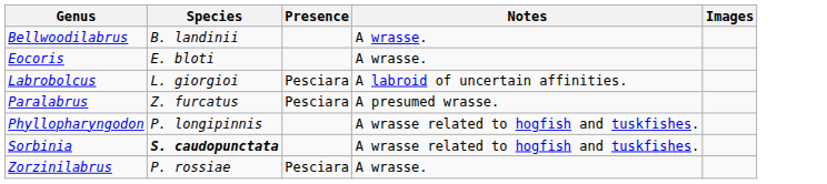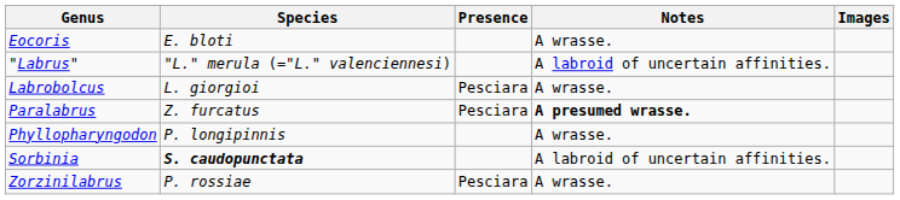 <table class="wikitable" align="center">
 <tr>
 <th>Genus</th>
 <th>Species</th>
 <th>Presence</th>
 <th>Notes</th>
 <th>Images</th>
 </tr>
 <tr>
-<td><em><a href='#'>Bellwoodilabrus</a></em></td>
-<td><em>B. landinii</em></td>
-<td></td>
-<td>A <a href='#'>wrasse</a>.</td>
-<td></td>
-</tr>
-<tr>
 <td><em><a href='#'>Eocoris</a></em></td>
 <td><em>E. bloti</em></td>
 <td></td>
 <td>A wrasse.</td>
 <td></td>
 </tr>
 <tr>
+<td>"<em><a href='#'>Labrus</a></em>"</td>
+<td>"<em>L.</em>" <em>merula</em> (="<em>L.</em>" <em>valenciennesi</em>)</td>
+<td></td>
+<td>A <a href='#'>labroid</a> of uncertain affinities.</td>
+<td></td>
+</tr>
+<tr>
 <td><em><a href='#'>Labrobolcus</a></em></td>
 <td><em>L. giorgioi</em></td>
 <td>Pesciara</td>
-<td>A <a href='#'>labroid</a> of uncertain affinities.</td>
+<td>A wrasse.</td>
 <td></td>
 </tr>
 <tr>
 <td><em><a href='#'>Paralabrus</a></em></td>
 <td><em>Z. furcatus</em></td>
 <td>Pesciara</td>
-<td>A presumed wrasse.</td>
+<td><strong>A presumed wrasse.</strong></td>
 <td></td>
 </tr>
 <tr>
 <td><em><a href='#'>Phyllopharyngodon</a></em></td>
 <td><em>P. longipinnis</em></td>
 <td></td>
-<td>A wrasse related to <a href='#'>hogfish</a> and <a href='#'>tuskfishes</a>.</td>
+<td>A wrasse.</td>
 <td></td>
 </tr>
 <tr>
 <td><em><a href='#'>Sorbinia</a></em></td>
 <td><strong><em>S. caudopunctata</em></strong></td>
 <td></td>
-<td>A wrasse related to <a href='#'>hogfish</a> and <a href='#'>tuskfishes</a>.</td>
+<td>A labroid of uncertain affinities.</td>
 <td></td>
 </tr>
 <tr>
 <td><em><a href='#'>Zorzinilabrus</a></em></td>
 <td><em>P. rossiae</em></td>
 <td>Pesciara</td>
 <td>A wrasse.</td>
 <td></td>
 </tr>
 </table>
